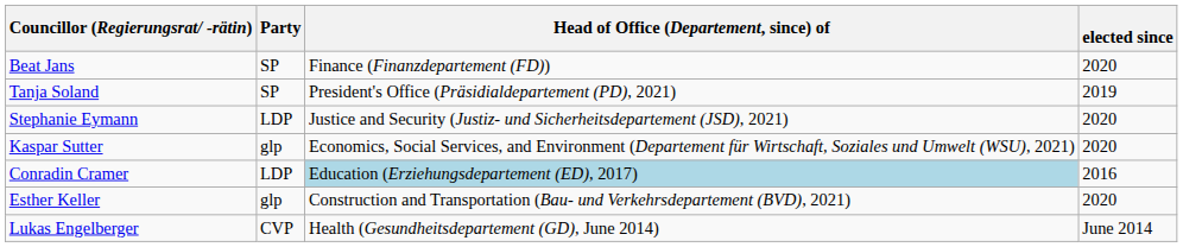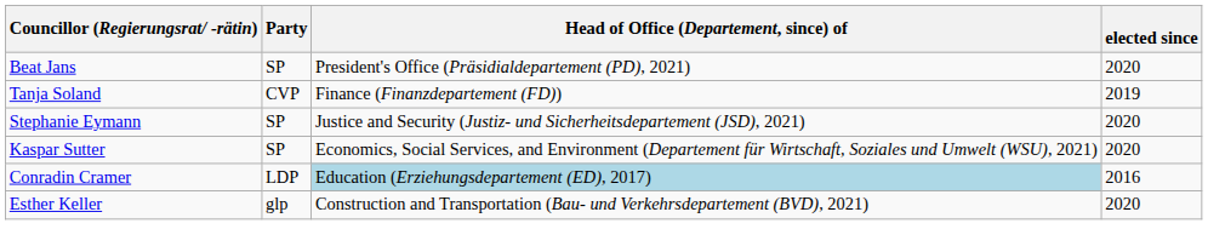 <table class="wikitable">
 <tr>
 <th>Councillor (<em>Regierungsrat/ -rätin</em>)</th>
 <th>Party</th>
 <th>Head of Office (<em>Departement</em>, since) of</th>
 <th><br>elected since</th>
 </tr>
 <tr>
 <td><a href='#'>Beat Jans</a></td>
 <td> SP</td>
-<td>Finance (<em>Finanzdepartement (FD)</em>)</td>
+<td>President's Office (<em>Präsidialdepartement (PD)</em>, 2021)</td>
 <td>2020</td>
 </tr>
 <tr>
 <td><a href='#'>Tanja Soland</a></td>
-<td> SP</td>
-<td>President's Office (<em>Präsidialdepartement (PD)</em>, 2021)</td>
+<td> CVP</td>
+<td>Finance (<em>Finanzdepartement (FD)</em>)</td>
 <td>2019</td>
 </tr>
 <tr>
 <td><a href='#'>Stephanie Eymann</a></td>
-<td> LDP</td>
+<td> SP</td>
 <td>Justice and Security (<em>Justiz- und Sicherheitsdepartement (JSD)</em>, 2021)</td>
 <td>2020</td>
 </tr>
 <tr>
 <td><a href='#'>Kaspar Sutter</a></td>
-<td> glp</td>
+<td> SP</td>
 <td>Economics, Social Services, and Environment (<em>Departement für Wirtschaft, Soziales und Umwelt (WSU)</em>, 2021)</td>
 <td>2020</td>
 </tr>
 <tr>
 <td><a href='#'>Conradin Cramer</a></td>
 <td> LDP</td>
 <td style="background: lightblue;">Education (<em>Erziehungsdepartement (ED)</em>, 2017)</td>
 <td>2016</td>
 </tr>
 <tr>
 <td><a href='#'>Esther Keller</a></td>
 <td> glp</td>
 <td>Construction and Transportation (<em>Bau- und Verkehrsdepartement (BVD)</em>, 2021)</td>
 <td>2020</td>
 </tr>
-<tr>
-<td><a href='#'>Lukas Engelberger</a></td>
-<td> CVP</td>
-<td>Health (<em>Gesundheitsdepartement (GD)</em>, June 2014)</td>
-<td>June 2014</td>
-</tr>
 </table>
